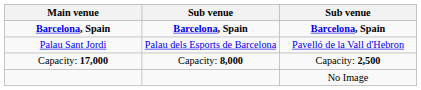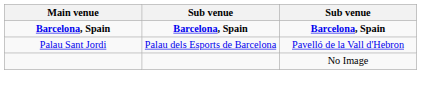 <table class="wikitable" style="text-align:center">
 <tr>
 <th width=33%>Main venue</th>
 <th width=33%>Sub venue</th>
 <th width=33%>Sub venue</th>
 </tr>
 <tr>
 <td> <strong><a href='#'>Barcelona</a>, Spain</strong></td>
 <td> <strong><a href='#'>Barcelona</a>, Spain</strong></td>
 <td> <strong><a href='#'>Barcelona</a>, Spain</strong></td>
 </tr>
 <tr>
 <td><a href='#'>Palau Sant Jordi</a></td>
 <td><a href='#'>Palau dels Esports de Barcelona</a></td>
 <td><a href='#'>Pavelló de la Vall d'Hebron</a></td>
 </tr>
 <tr>
-<td>Capacity: <strong>17,000</strong></td>
-<td>Capacity: <strong>8,000</strong></td>
-<td>Capacity: <strong>2,500</strong></td>
-</tr>
-<tr>
 <td></td>
 <td></td>
 <td>No Image</td>
 </tr>
 </table>
